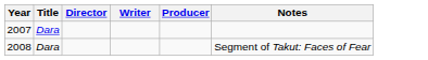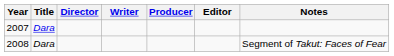 <table class="wikitable">
 <tr>
 <th>Year</th>
 <th>Title</th>
 <th width=65><a href='#'>Director</a></th>
 <th width=65><a href='#'>Writer</a></th>
 <th width=65><a href='#'>Producer</a></th>
+<th width=65>Editor</th>
 <th scope="col">Notes</th>
 </tr>
 <tr>
 <td>2007</td>
 <td><em><a href='#'>Dara</a></em></td>
+<td></td>
 <td></td>
 <td></td>
 <td></td>
 <td></td>
 </tr>
 <tr>
 <td>2008</td>
 <td><em>Dara</em></td>
 <td></td>
 <td></td>
 <td></td>
+<td></td>
 <td>Segment of <em>Takut: Faces of Fear</em></td>
 </tr>
 </table>
